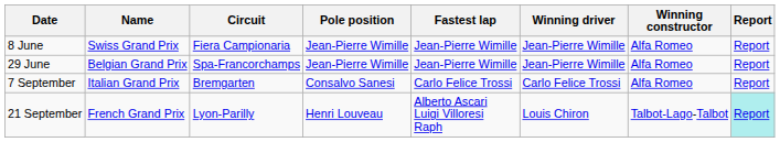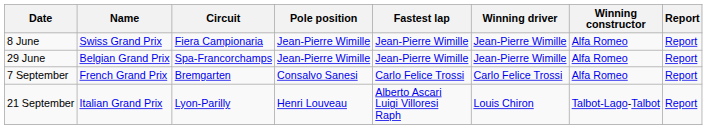 <table class="wikitable" style="font-size:85%">
 <tr>
 <th>Date</th>
 <th>Name</th>
 <th>Circuit</th>
 <th>Pole position</th>
 <th>Fastest lap</th>
 <th>Winning driver</th>
 <th>Winning constructor</th>
 <th>Report</th>
 </tr>
 <tr>
 <td nowrap>8 June</td>
 <td nowrap> <a href='#'>Swiss Grand Prix</a></td>
 <td nowrap><a href='#'>Fiera Campionaria</a></td>
 <td nowrap> <a href='#'>Jean-Pierre Wimille</a></td>
 <td nowrap> <a href='#'>Jean-Pierre Wimille</a></td>
 <td nowrap> <a href='#'>Jean-Pierre Wimille</a></td>
 <td nowrap><a href='#'>Alfa Romeo</a></td>
 <td><a href='#'>Report</a></td>
 </tr>
 <tr>
 <td nowrap>29 June</td>
 <td nowrap> <a href='#'>Belgian Grand Prix</a></td>
 <td nowrap><a href='#'>Spa-Francorchamps</a></td>
 <td nowrap> <a href='#'>Jean-Pierre Wimille</a></td>
 <td nowrap> <a href='#'>Jean-Pierre Wimille</a></td>
 <td nowrap> <a href='#'>Jean-Pierre Wimille</a></td>
 <td nowrap><a href='#'>Alfa Romeo</a></td>
 <td><a href='#'>Report</a></td>
 </tr>
 <tr>
 <td nowrap>7 September</td>
-<td nowrap> <a href='#'>Italian Grand Prix</a></td>
+<td nowrap> <a href='#'>French Grand Prix</a></td>
 <td nowrap><a href='#'>Bremgarten</a></td>
 <td nowrap> <a href='#'>Consalvo Sanesi</a></td>
 <td nowrap> <a href='#'>Carlo Felice Trossi</a></td>
 <td nowrap> <a href='#'>Carlo Felice Trossi</a></td>
 <td nowrap><a href='#'>Alfa Romeo</a></td>
 <td><a href='#'>Report</a></td>
 </tr>
 <tr>
 <td nowrap>21 September</td>
-<td nowrap> <a href='#'>French Grand Prix</a></td>
+<td nowrap> <a href='#'>Italian Grand Prix</a></td>
 <td nowrap><a href='#'>Lyon-Parilly</a></td>
 <td nowrap> <a href='#'>Henri Louveau</a></td>
 <td nowrap> <a href='#'>Alberto Ascari</a><br> <a href='#'>Luigi Villoresi</a><br> <a href='#'>Raph</a></td>
 <td nowrap> <a href='#'>Louis Chiron</a></td>
 <td nowrap><a href='#'>Talbot-Lago</a>-<a href='#'>Talbot</a></td>
-<td style="background: paleturquoise;"><a href='#'>Report</a></td>
+<td><a href='#'>Report</a></td>
 </tr>
 </table>
